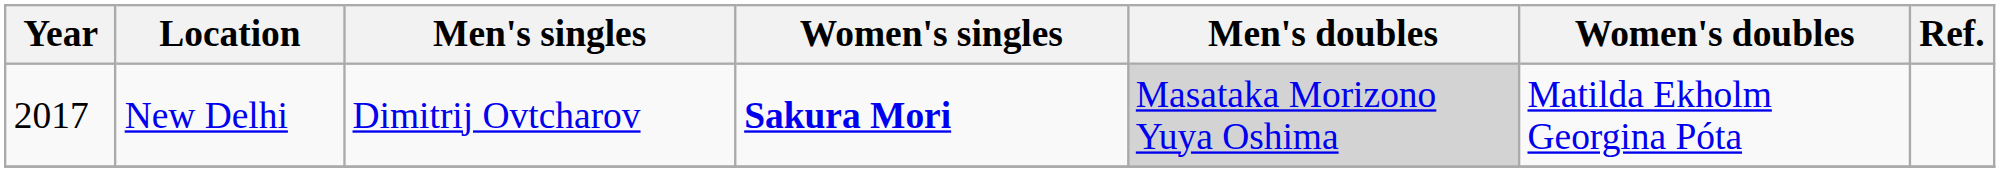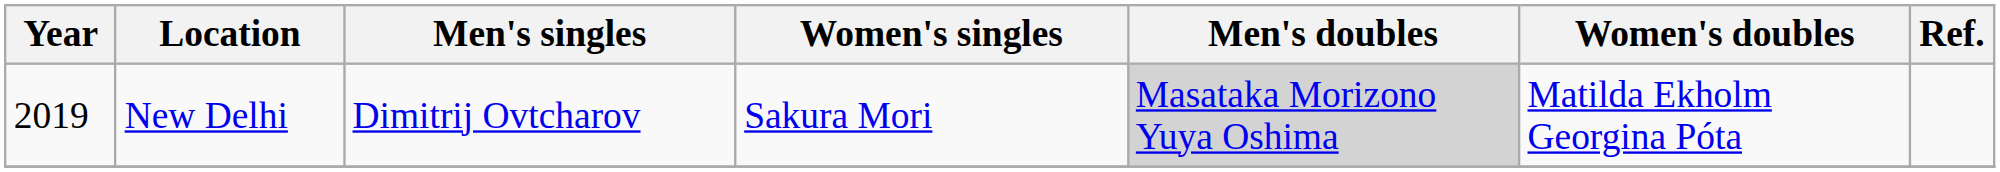 <table class="wikitable">
 <tr>
 <th width="40">Year</th>
 <th width="90">Location</th>
 <th width="160">Men's singles</th>
 <th width="160">Women's singles</th>
 <th width="160">Men's doubles</th>
 <th width="160">Women's doubles</th>
 <th width="15">Ref.</th>
 </tr>
 <tr>
-<td>2017</td>
+<td>2019</td>
 <td><a href='#'>New Delhi</a></td>
 <td> <a href='#'>Dimitrij Ovtcharov</a></td>
-<td><strong> <a href='#'>Sakura Mori</a></strong></td>
+<td> <a href='#'>Sakura Mori</a></td>
 <td style="background: lightgrey;"> <a href='#'>Masataka Morizono</a><br> <a href='#'>Yuya Oshima</a></td>
 <td> <a href='#'>Matilda Ekholm</a><br> <a href='#'>Georgina Póta</a></td>
 <td></td>
 </tr>
 <tr>
 </tr>
 </table>
